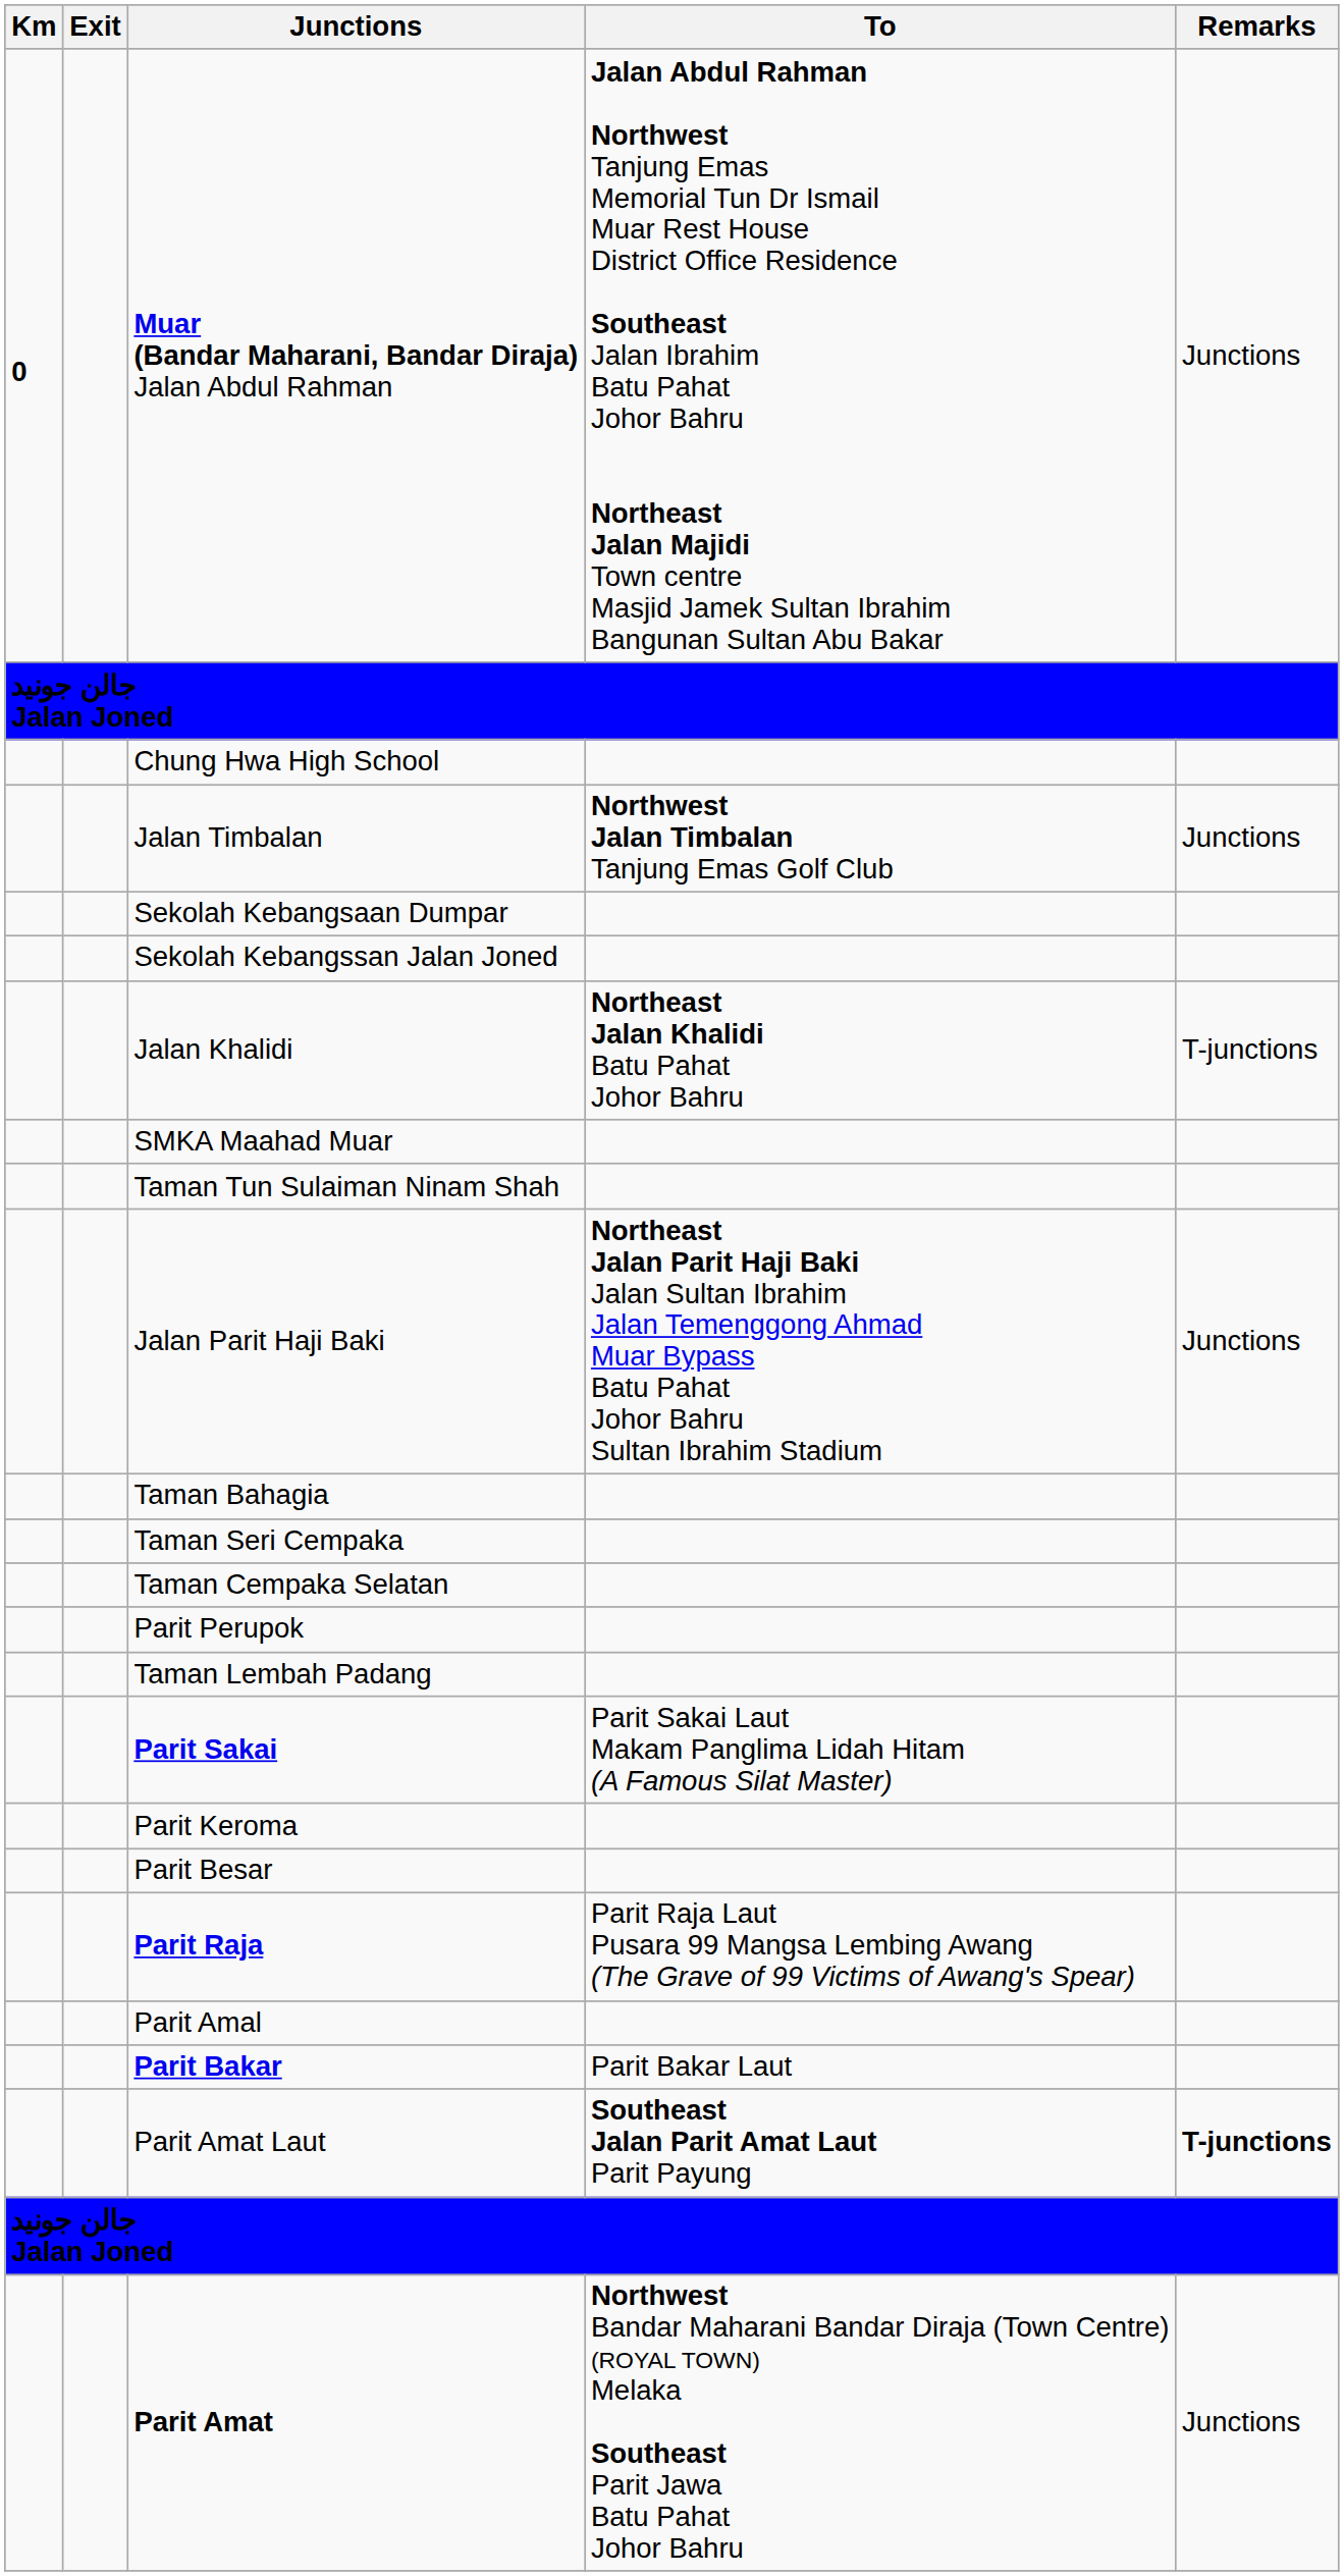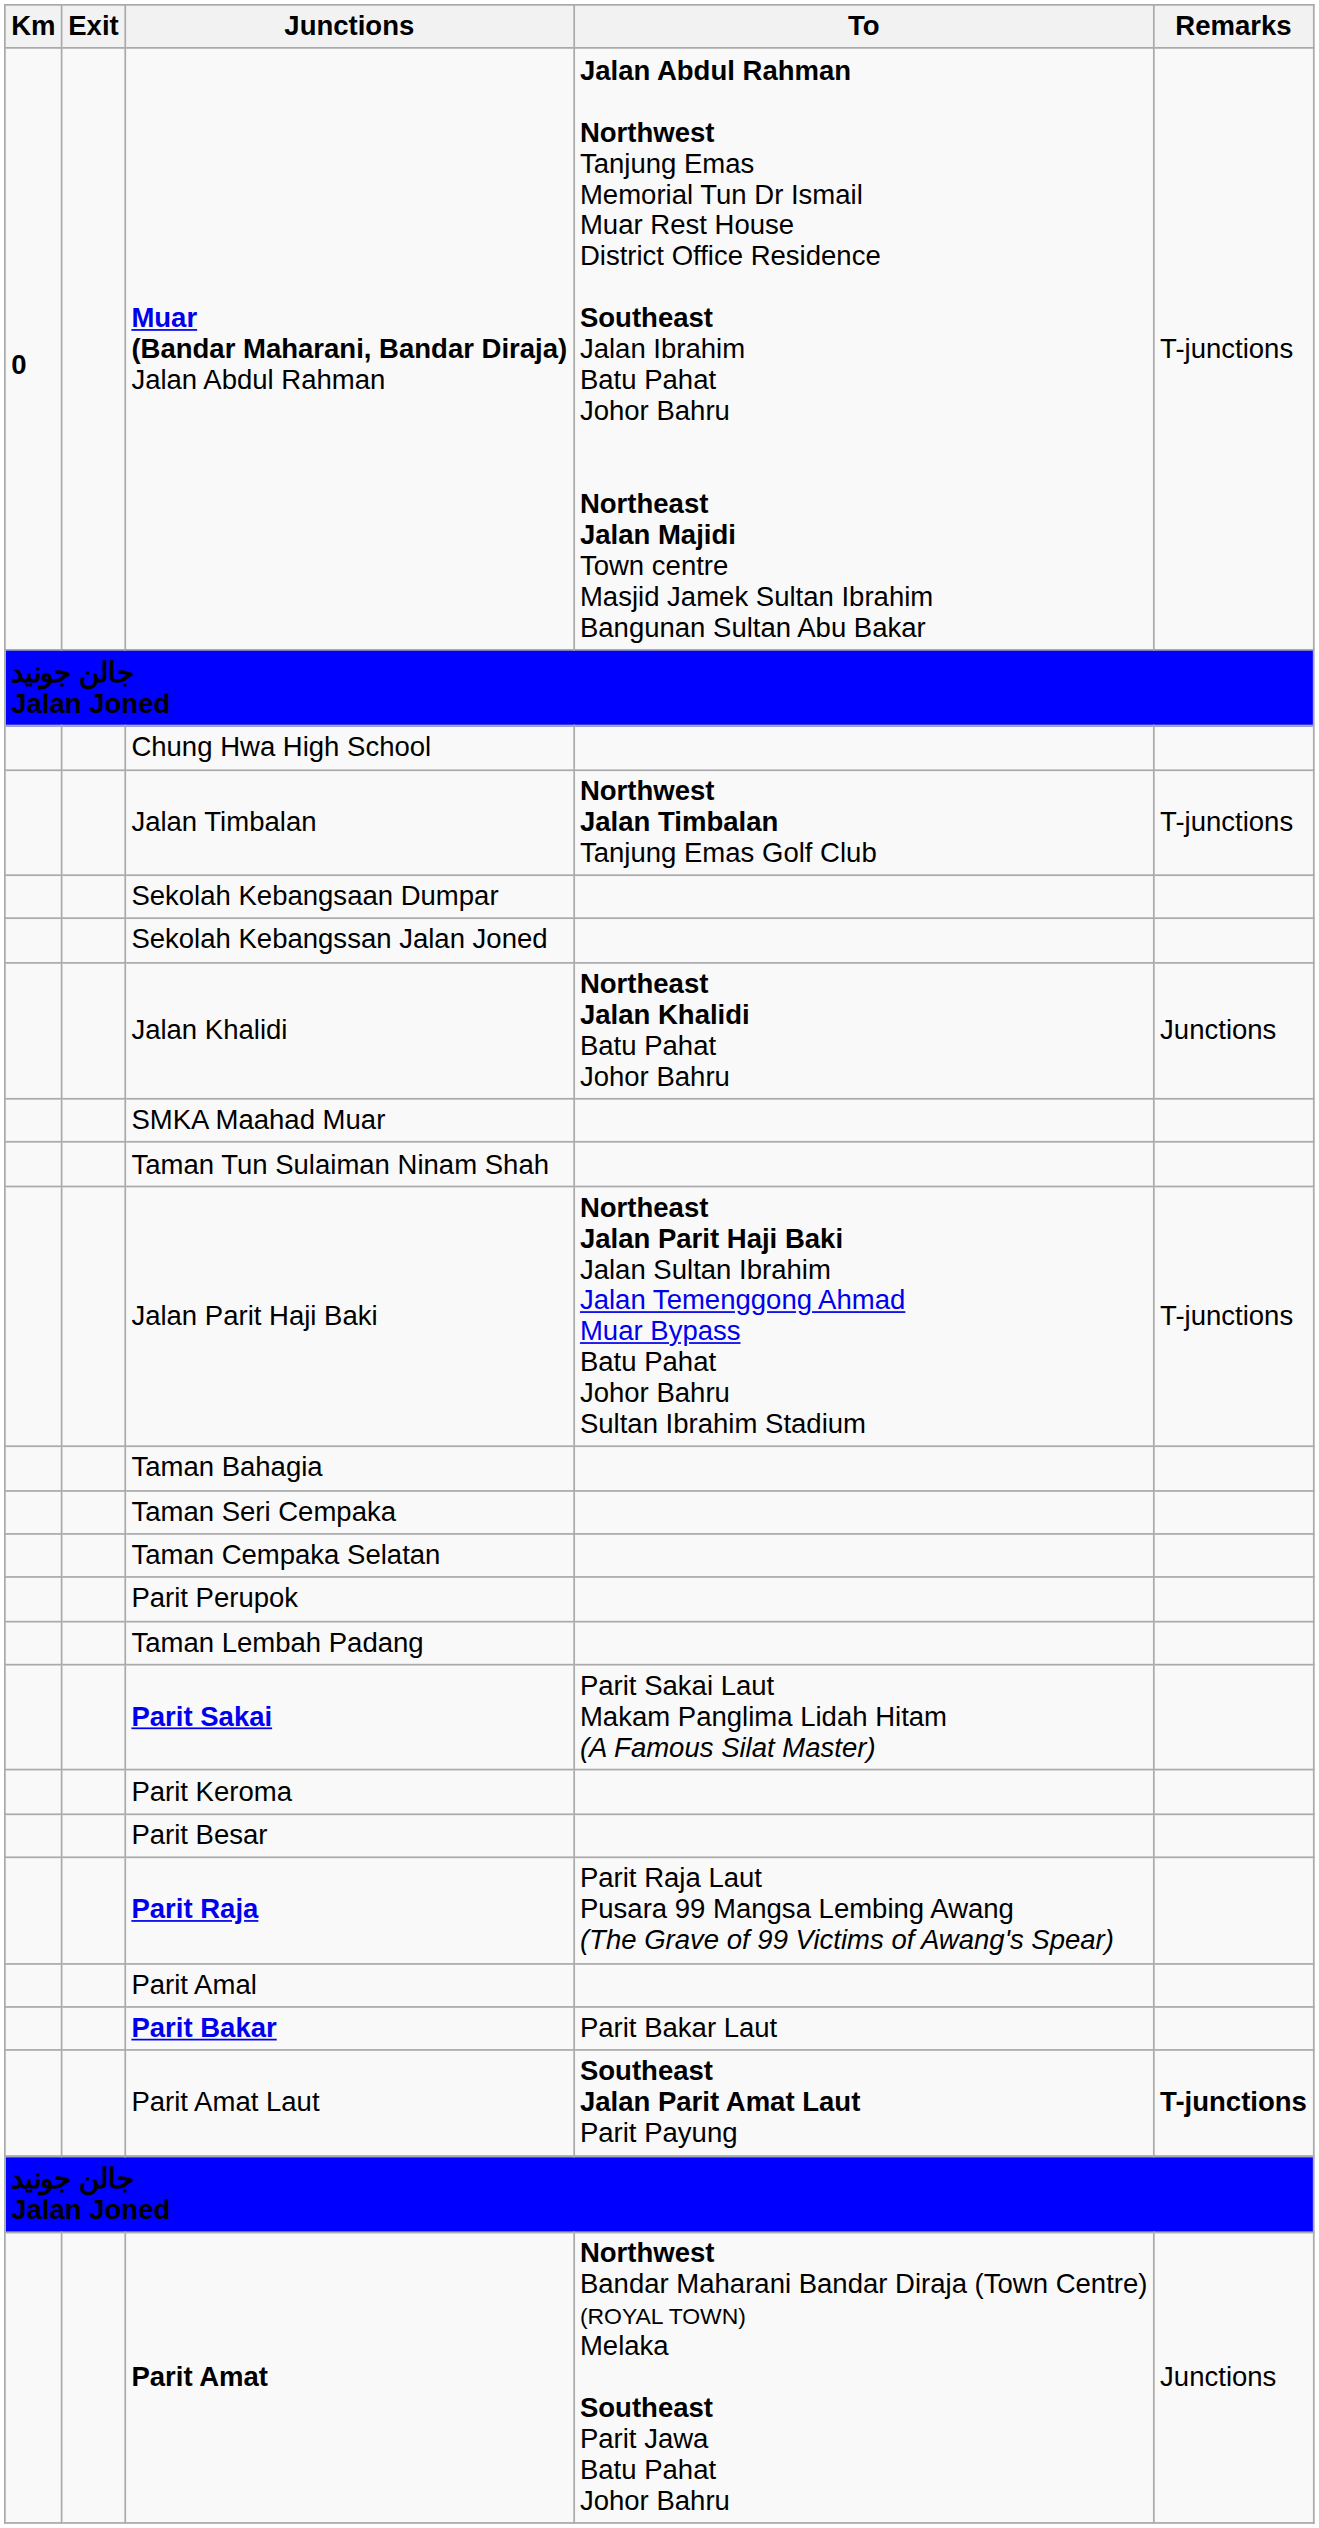 <table class="wikitable">
 <tr>
 <th>Km</th>
 <th>Exit</th>
 <th>Junctions</th>
 <th>To</th>
 <th>Remarks</th>
 </tr>
 <tr>
 <td><br><strong>0</strong></td>
 <td></td>
 <td><strong><a href='#'>Muar</a></strong><br><strong>(Bandar Maharani, Bandar Diraja)</strong><br>Jalan Abdul Rahman</td>
 <td><strong>Jalan Abdul Rahman</strong><br><br><strong>Northwest</strong><br>Tanjung Emas<br>Memorial Tun Dr Ismail<br>Muar Rest House<br>District Office Residence<br><br><strong>Southeast</strong><br>Jalan Ibrahim<br> Batu Pahat<br> Johor Bahru<br><br><br><strong>Northeast</strong><br><strong>Jalan Majidi</strong><br>Town centre<br>Masjid Jamek Sultan Ibrahim<br>Bangunan Sultan Abu Bakar</td>
-<td>Junctions</td>
+<td>T-junctions</td>
 </tr>
 <tr>
 <td style="width:600px" colspan="6" style="text-align:center" bgcolor="blue"><strong><span>جالن جونيد<br>Jalan Joned</span></strong></td>
 </tr>
 <tr>
 <td></td>
 <td></td>
 <td>Chung Hwa High School</td>
 <td></td>
 <td></td>
 </tr>
 <tr>
 <td></td>
 <td></td>
 <td>Jalan Timbalan</td>
 <td><strong>Northwest</strong><br><strong>Jalan Timbalan</strong><br>Tanjung Emas Golf Club</td>
-<td>Junctions</td>
+<td>T-junctions</td>
 </tr>
 <tr>
 <td></td>
 <td></td>
 <td>Sekolah Kebangsaan Dumpar</td>
 <td></td>
 <td></td>
 </tr>
 <tr>
 <td></td>
 <td></td>
 <td>Sekolah Kebangssan Jalan Joned</td>
 <td></td>
 <td></td>
 </tr>
 <tr>
 <td></td>
 <td></td>
 <td>Jalan Khalidi</td>
 <td><strong>Northeast</strong><br><strong>Jalan Khalidi</strong><br> Batu Pahat<br> Johor Bahru</td>
-<td>T-junctions</td>
+<td>Junctions</td>
 </tr>
 <tr>
 <td></td>
 <td></td>
 <td>SMKA Maahad Muar</td>
 <td></td>
 <td></td>
 </tr>
 <tr>
 <td></td>
 <td></td>
 <td>Taman Tun Sulaiman Ninam Shah</td>
 <td></td>
 <td></td>
 </tr>
 <tr>
 <td></td>
 <td></td>
 <td>Jalan Parit Haji Baki</td>
 <td><strong>Northeast</strong><br><strong>Jalan Parit Haji Baki</strong><br>Jalan Sultan Ibrahim<br> <a href='#'>Jalan Temenggong Ahmad</a><br> <a href='#'>Muar Bypass</a><br> Batu Pahat<br> Johor Bahru<br>Sultan Ibrahim Stadium</td>
-<td>Junctions</td>
+<td>T-junctions</td>
 </tr>
 <tr>
 <td></td>
 <td></td>
 <td>Taman Bahagia</td>
 <td></td>
 <td></td>
 </tr>
 <tr>
 <td></td>
 <td></td>
 <td>Taman Seri Cempaka</td>
 <td></td>
 <td></td>
 </tr>
 <tr>
 <td></td>
 <td></td>
 <td>Taman Cempaka Selatan</td>
 <td></td>
 <td></td>
 </tr>
 <tr>
 <td></td>
 <td></td>
 <td>Parit Perupok</td>
 <td></td>
 <td></td>
 </tr>
 <tr>
 <td></td>
 <td></td>
 <td>Taman Lembah Padang</td>
 <td></td>
 <td></td>
 </tr>
 <tr>
 <td></td>
 <td></td>
 <td><strong><a href='#'>Parit Sakai</a></strong></td>
 <td>Parit Sakai Laut<br>Makam Panglima Lidah Hitam<br><em>(A Famous Silat Master)</em></td>
 <td></td>
 </tr>
 <tr>
 <td></td>
 <td></td>
 <td>Parit Keroma</td>
 <td></td>
 <td></td>
 </tr>
 <tr>
 <td></td>
 <td></td>
 <td>Parit Besar</td>
 <td></td>
 <td></td>
 </tr>
 <tr>
 <td></td>
 <td></td>
 <td><strong><a href='#'>Parit Raja</a></strong></td>
 <td>Parit Raja Laut<br>Pusara 99 Mangsa Lembing Awang<br><em>(The Grave of 99 Victims of Awang's Spear)</em></td>
 <td></td>
 </tr>
 <tr>
 <td></td>
 <td></td>
 <td>Parit Amal</td>
 <td></td>
 <td></td>
 </tr>
 <tr>
 <td></td>
 <td></td>
 <td><strong><a href='#'>Parit Bakar</a></strong></td>
 <td>Parit Bakar Laut</td>
 <td></td>
 </tr>
 <tr>
 <td></td>
 <td></td>
 <td>Parit Amat Laut</td>
 <td><strong>Southeast</strong><br><strong>Jalan Parit Amat Laut</strong><br>Parit Payung</td>
 <td><strong>T-junctions</strong></td>
 </tr>
 <tr>
 <td style="width:600px" colspan="6" style="text-align:center" bgcolor="blue"><strong><span>جالن جونيد<br>Jalan Joned</span></strong></td>
 </tr>
 <tr>
 <td></td>
 <td></td>
 <td><strong>Parit Amat</strong></td>
 <td><strong>Northwest</strong><br> Bandar Maharani Bandar Diraja (Town Centre)<br><small>(ROYAL TOWN)</small><br> Melaka<br><br><strong>Southeast</strong><br> Parit Jawa<br> Batu Pahat<br> Johor Bahru</td>
 <td>Junctions</td>
 </tr>
 </table>
